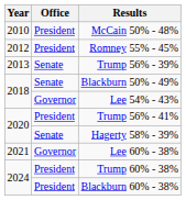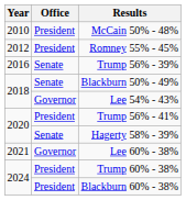 <table class=wikitable>
 <tr>
 <th>Year</th>
 <th>Office</th>
 <th>Results</th>
 </tr>
 <tr>
 <td>2010</td>
 <td><a href='#'>President</a></td>
 <td align="right" ><a href='#'>McCain</a> 50% - 48%</td>
 </tr>
 <tr>
 <td>2012</td>
 <td><a href='#'>President</a></td>
 <td align="right" ><a href='#'>Romney</a> 55% - 45%</td>
 </tr>
 <tr>
-<td>2013</td>
+<td>2016</td>
 <td><a href='#'>Senate</a></td>
 <td align="right" ><a href='#'>Trump</a> 56% - 39%</td>
 </tr>
 <tr>
 <td rowspan=2>2018</td>
 <td><a href='#'>Senate</a></td>
 <td align="right" ><a href='#'>Blackburn</a> 50% - 49%</td>
 </tr>
 <tr>
 <td><a href='#'>Governor</a></td>
 <td align="right" ><a href='#'>Lee</a> 54% - 43%</td>
 </tr>
 <tr>
 <td rowspan=2>2020</td>
 <td><a href='#'>President</a></td>
 <td align="right" ><a href='#'>Trump</a> 56% - 41%</td>
 </tr>
 <tr>
 <td><a href='#'>Senate</a></td>
 <td align="right" ><a href='#'>Hagerty</a> 58% - 39%</td>
 </tr>
 <tr>
 <td>2021</td>
 <td><a href='#'>Governor</a></td>
 <td align="right" ><a href='#'>Lee</a> 60% - 38%</td>
 </tr>
 <tr>
 <td rowspan=2>2024</td>
 <td><a href='#'>President</a></td>
 <td align="right" ><a href='#'>Trump</a> 60% - 38%</td>
 </tr>
 <tr>
 <td><a href='#'>President</a></td>
 <td align="right" ><a href='#'>Blackburn</a> 60% - 38%</td>
 </tr>
 </table>
